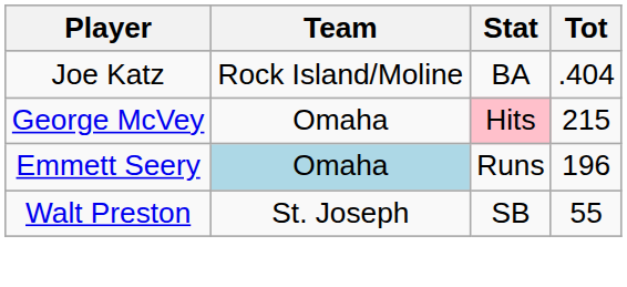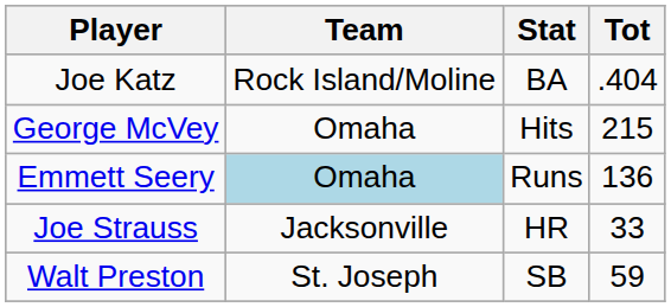 <table class="wikitable" style="text-align:center">
 <tr>
 <th>Player</th>
 <th>Team</th>
 <th>Stat</th>
 <th>Tot</th>
 </tr>
 <tr>
 <td>Joe Katz</td>
 <td>Rock Island/Moline</td>
 <td>BA</td>
 <td>.404</td>
 </tr>
 <tr>
 <td><a href='#'>George McVey</a></td>
 <td>Omaha</td>
-<td style="background: pink;">Hits</td>
+<td>Hits</td>
 <td>215</td>
 </tr>
 <tr>
 <td><a href='#'>Emmett Seery</a></td>
 <td style="background: lightblue;">Omaha</td>
 <td>Runs</td>
-<td>196</td>
+<td>136</td>
+</tr>
+<tr>
+<td><a href='#'>Joe Strauss</a></td>
+<td>Jacksonville</td>
+<td>HR</td>
+<td>33</td>
 </tr>
 <tr>
 <td><a href='#'>Walt Preston</a></td>
 <td>St. Joseph</td>
 <td>SB</td>
-<td>55</td>
+<td>59</td>
 </tr>
 </table>
